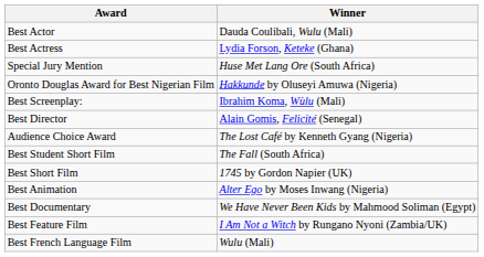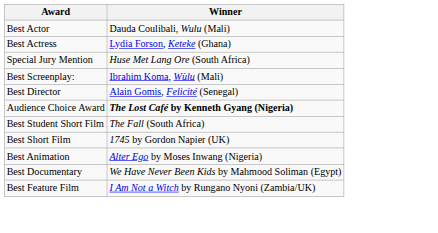 <table class="wikitable">
 <tr>
 <th>Award</th>
 <th>Winner</th>
 </tr>
 <tr>
 <td>Best Actor</td>
 <td>Dauda Coulibali, <em>Wulu</em> (Mali)</td>
 </tr>
 <tr>
 <td>Best Actress</td>
 <td><a href='#'>Lydia Forson</a>, <em><a href='#'>Keteke</a></em> (Ghana)</td>
 </tr>
 <tr>
 <td>Special Jury Mention</td>
 <td><em>Huse Met Lang Ore</em> (South Africa)</td>
 </tr>
 <tr>
-<td>Oronto Douglas Award for Best Nigerian Film</td>
-<td><em><a href='#'>Hakkunde</a></em> by Oluseyi Amuwa (Nigeria)</td>
-</tr>
-<tr>
 <td>Best Screenplay:</td>
 <td><a href='#'>Ibrahim Koma</a>, <em><a href='#'>Wùlu</a></em> (Mali)</td>
 </tr>
 <tr>
 <td>Best Director</td>
 <td><a href='#'>Alain Gomis</a>, <em><a href='#'>Felicité</a></em> (Senegal)</td>
 </tr>
 <tr>
 <td>Audience Choice Award</td>
-<td><em>The Lost Café</em> by Kenneth Gyang (Nigeria)</td>
+<td><strong><em>The Lost Café</em> by Kenneth Gyang (Nigeria)</strong></td>
 </tr>
 <tr>
 <td>Best Student Short Film</td>
 <td><em>The Fall</em> (South Africa)</td>
 </tr>
 <tr>
 <td>Best Short Film</td>
 <td><em>1745</em> by Gordon Napier (UK)</td>
 </tr>
 <tr>
 <td>Best Animation</td>
 <td><em><a href='#'>Alter Ego</a></em> by Moses Inwang (Nigeria)</td>
 </tr>
 <tr>
 <td>Best Documentary</td>
 <td><em>We Have Never Been Kids</em> by Mahmood Soliman (Egypt)</td>
 </tr>
 <tr>
 <td>Best Feature Film</td>
 <td><em><a href='#'>I Am Not a Witch</a></em> by Rungano Nyoni (Zambia/UK)</td>
 </tr>
-<tr>
-<td>Best French Language Film</td>
-<td><em>Wulu</em> (Mali)</td>
-</tr>
 </table>
